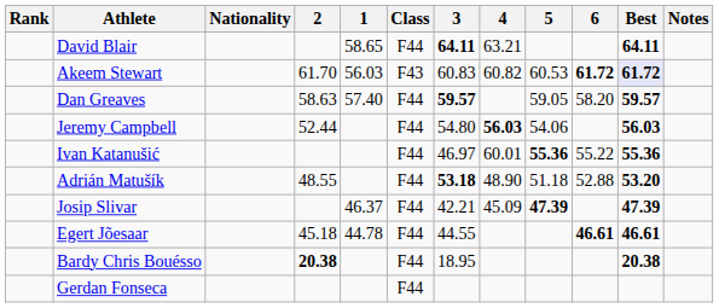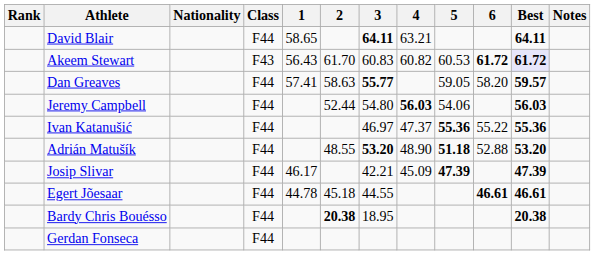 <table class="wikitable sortable" style="text-align:center">
 <tr>
 <th>Rank</th>
 <th>Athlete</th>
 <th>Nationality</th>
+<th>Class</th>
+<th width="25">1</th>
 <th width="25">2</th>
-<th width="25">1</th>
-<th>Class</th>
 <th width="25">3</th>
 <th width="25">4</th>
 <th width="25">5</th>
 <th width="25">6</th>
 <th>Best</th>
 <th>Notes</th>
 </tr>
 <tr>
 <td></td>
 <td align=left><a href='#'>David Blair</a></td>
 <td align=left></td>
+<td>F44</td>
+<td>58.65</td>
 <td></td>
-<td>58.65</td>
-<td>F44</td>
 <td><strong>64.11</strong></td>
 <td>63.21</td>
 <td></td>
 <td></td>
 <td><strong>64.11</strong></td>
 <td></td>
 </tr>
 <tr>
 <td></td>
 <td align=left><a href='#'>Akeem Stewart</a></td>
 <td align=left></td>
+<td>F43</td>
+<td>56.43</td>
 <td>61.70</td>
-<td>56.03</td>
-<td>F43</td>
 <td>60.83</td>
 <td>60.82</td>
 <td>60.53</td>
 <td><strong>61.72</strong></td>
 <td style="background: lavender;"><strong>61.72</strong></td>
 <td></td>
 </tr>
 <tr>
 <td></td>
 <td align=left><a href='#'>Dan Greaves</a></td>
 <td align=left></td>
+<td>F44</td>
+<td>57.41</td>
 <td>58.63</td>
-<td>57.40</td>
-<td>F44</td>
-<td><strong>59.57</strong></td>
+<td><strong>55.77</strong></td>
 <td></td>
 <td>59.05</td>
 <td>58.20</td>
 <td><strong>59.57</strong></td>
 <td></td>
 </tr>
 <tr>
 <td></td>
 <td align=left><a href='#'>Jeremy Campbell</a></td>
 <td align=left></td>
+<td>F44</td>
+<td></td>
 <td>52.44</td>
-<td></td>
-<td>F44</td>
 <td>54.80</td>
 <td><strong>56.03</strong></td>
 <td>54.06</td>
 <td></td>
 <td><strong>56.03</strong></td>
 <td></td>
 </tr>
 <tr>
 <td></td>
 <td align=left><a href='#'>Ivan Katanušić</a></td>
 <td align=left></td>
+<td>F44</td>
 <td></td>
 <td></td>
-<td>F44</td>
 <td>46.97</td>
-<td>60.01</td>
+<td>47.37</td>
 <td><strong>55.36</strong></td>
 <td>55.22</td>
 <td><strong>55.36</strong></td>
 <td></td>
 </tr>
 <tr>
 <td></td>
 <td align=left><a href='#'>Adrián Matušík</a></td>
 <td align=left></td>
+<td>F44</td>
+<td></td>
 <td>48.55</td>
-<td></td>
-<td>F44</td>
-<td><strong>53.18</strong></td>
+<td><strong>53.20</strong></td>
 <td>48.90</td>
-<td>51.18</td>
+<td><strong>51.18</strong></td>
 <td>52.88</td>
 <td><strong>53.20</strong></td>
 <td></td>
 </tr>
 <tr>
 <td></td>
 <td align=left><a href='#'>Josip Slivar</a></td>
 <td align=left></td>
+<td>F44</td>
+<td>46.17</td>
 <td></td>
-<td>46.37</td>
-<td>F44</td>
 <td>42.21</td>
 <td>45.09</td>
 <td><strong>47.39</strong></td>
 <td></td>
 <td><strong>47.39</strong></td>
 <td></td>
 </tr>
 <tr>
 <td></td>
 <td align=left><a href='#'>Egert Jõesaar</a></td>
 <td align=left></td>
+<td>F44</td>
+<td>44.78</td>
 <td>45.18</td>
-<td>44.78</td>
-<td>F44</td>
 <td>44.55</td>
 <td></td>
 <td></td>
 <td><strong>46.61</strong></td>
 <td><strong>46.61</strong></td>
 <td></td>
 </tr>
 <tr>
 <td></td>
 <td align=left><a href='#'>Bardy Chris Bouésso</a></td>
 <td align=left></td>
+<td>F44</td>
+<td></td>
 <td><strong>20.38</strong></td>
-<td></td>
-<td>F44</td>
 <td>18.95</td>
 <td></td>
 <td></td>
 <td></td>
 <td><strong>20.38</strong></td>
 <td></td>
 </tr>
 <tr>
 <td></td>
 <td align=left><a href='#'>Gerdan Fonseca</a></td>
 <td align=left></td>
+<td>F44</td>
 <td></td>
 <td></td>
-<td>F44</td>
 <td></td>
 <td></td>
 <td></td>
 <td></td>
 <td></td>
 <td></td>
 </tr>
 </table>
